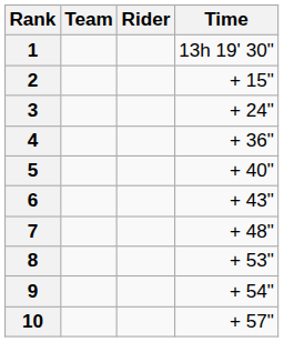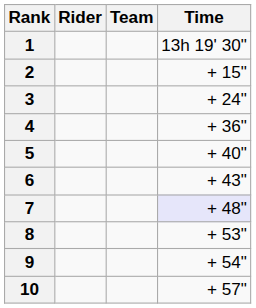 <table class="wikitable" margin-bottom:0;">
 <tr>
 <th scope="col">Rank</th>
+<th scope="col">Rider</th>
 <th scope="col">Team</th>
-<th scope="col">Rider</th>
 <th scope="col">Time</th>
 </tr>
 <tr>
 <th scope="row">1</th>
+<td> </td>
 <td></td>
-<td> </td>
 <td align="right">13h 19' 30"</td>
 </tr>
 <tr>
 <th scope="row">2</th>
 <td></td>
 <td></td>
 <td align="right">+ 15"</td>
 </tr>
 <tr>
 <th scope="row">3</th>
 <td></td>
 <td></td>
 <td align="right">+ 24"</td>
 </tr>
 <tr>
 <th scope="row">4</th>
+<td> </td>
 <td></td>
-<td> </td>
 <td align="right">+ 36"</td>
 </tr>
 <tr>
 <th scope="row">5</th>
 <td></td>
 <td></td>
 <td align="right">+ 40"</td>
 </tr>
 <tr>
 <th scope="row">6</th>
 <td></td>
 <td></td>
 <td align="right">+ 43"</td>
 </tr>
 <tr>
 <th scope="row">7</th>
 <td></td>
 <td></td>
-<td align="right">+ 48"</td>
+<td align="right" style="background: lavender;">+ 48"</td>
 </tr>
 <tr>
 <th scope="row">8</th>
 <td></td>
 <td></td>
 <td align="right">+ 53"</td>
 </tr>
 <tr>
 <th scope="row">9</th>
 <td></td>
 <td></td>
 <td align="right">+ 54"</td>
 </tr>
 <tr>
 <th scope="row">10</th>
 <td></td>
 <td></td>
 <td align="right">+ 57"</td>
 </tr>
 </table>
